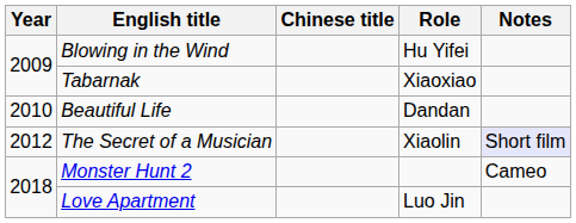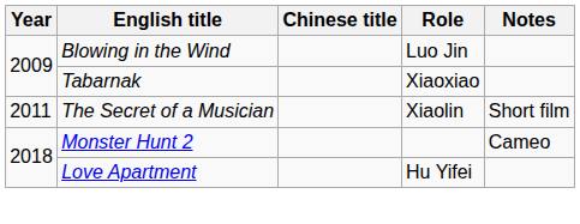 <table class="wikitable">
 <tr>
 <th>Year</th>
 <th>English title</th>
 <th>Chinese title</th>
 <th>Role</th>
 <th>Notes</th>
 </tr>
 <tr>
 <td rowspan="2">2009</td>
 <td><em>Blowing in the Wind</em></td>
 <td></td>
-<td>Hu Yifei</td>
+<td>Luo Jin</td>
 <td></td>
 </tr>
 <tr>
 <td><em>Tabarnak</em></td>
 <td></td>
 <td>Xiaoxiao</td>
 <td></td>
 </tr>
 <tr>
-<td>2010</td>
-<td><em>Beautiful Life</em></td>
-<td></td>
-<td>Dandan</td>
-<td></td>
-</tr>
-<tr>
-<td>2012</td>
+<td>2011</td>
 <td><em>The Secret of a Musician</em></td>
 <td></td>
 <td>Xiaolin</td>
-<td style="background: lavender;">Short film</td>
+<td>Short film</td>
 </tr>
 <tr>
 <td rowspan=2>2018</td>
 <td><em><a href='#'>Monster Hunt 2</a></em></td>
 <td></td>
 <td></td>
 <td>Cameo</td>
 </tr>
 <tr>
 <td><em><a href='#'>Love Apartment</a></em></td>
 <td></td>
-<td>Luo Jin</td>
+<td>Hu Yifei</td>
 <td></td>
 </tr>
 </table>
